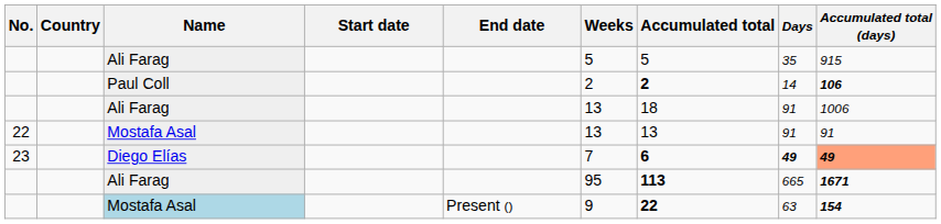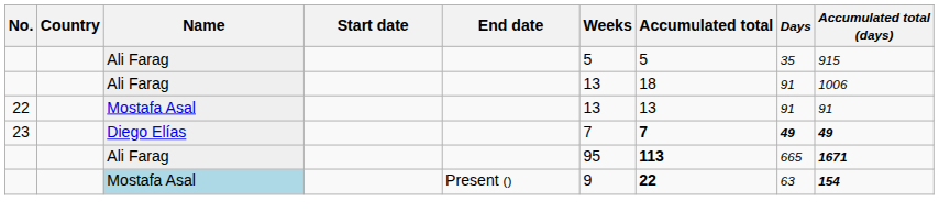 <table class="wikitable sortable">
 <tr>
 <th>No.</th>
 <th>Country</th>
 <th width=200>Name</th>
 <th width=135>Start date</th>
 <th width=135>End date</th>
 <th>Weeks</th>
 <th>Accumulated total</th>
 <th><em><small>Days</small></em></th>
 <th><em><small>Accumulated total<br>(days)</small></em></th>
 </tr>
 <tr>
 <td></td>
 <td></td>
 <td bgcolor=efefef>Ali Farag</td>
 <td></td>
 <td></td>
 <td>5</td>
 <td>5</td>
 <td><em><small>35</small></em></td>
 <td><em><small>915</small></em></td>
-</tr>
-<tr>
-<td></td>
-<td></td>
-<td bgcolor=efefef>Paul Coll </td>
-<td></td>
-<td></td>
-<td>2</td>
-<td><strong>2</strong></td>
-<td><em><small>14</small></em></td>
-<td><em><small><strong>106</strong></small></em></td>
 </tr>
 <tr>
 <td></td>
 <td></td>
 <td bgcolor=efefef>Ali Farag </td>
 <td></td>
 <td></td>
 <td>13</td>
 <td>18</td>
 <td><em><small>91</small></em></td>
 <td><em><small>1006</small></em></td>
 </tr>
 <tr>
 <td align=center>22</td>
 <td></td>
 <td bgcolor=efefef><a href='#'>Mostafa Asal</a></td>
 <td></td>
 <td></td>
 <td>13</td>
 <td>13</td>
 <td><em><small>91</small></em></td>
 <td><em><small>91</small></em></td>
 </tr>
 <tr>
 <td align=center>23</td>
 <td></td>
 <td bgcolor=efefef><a href='#'>Diego Elías</a></td>
 <td></td>
 <td></td>
 <td>7</td>
-<td><strong>6</strong></td>
+<td><strong>7</strong></td>
 <td><strong><em><small>49</small></em></strong></td>
-<td style="background: lightsalmon;"><em><small><strong>49</strong></small></em></td>
+<td><em><small><strong>49</strong></small></em></td>
 </tr>
 <tr>
 <td></td>
 <td></td>
 <td bgcolor=efefef>Ali Farag </td>
 <td></td>
 <td></td>
 <td>95</td>
 <td><strong>113</strong></td>
 <td><em><small>665</small></em></td>
 <td><em><small><strong>1671</strong></small></em></td>
 </tr>
 <tr>
 <td></td>
 <td></td>
 <td bgcolor=lightblue>Mostafa Asal </td>
 <td></td>
 <td>Present <small>()</small></td>
 <td>9</td>
 <td><strong>22</strong></td>
 <td><em><small>63</small></em></td>
 <td><em><small><strong>154</strong></small></em></td>
 </tr>
 </table>
